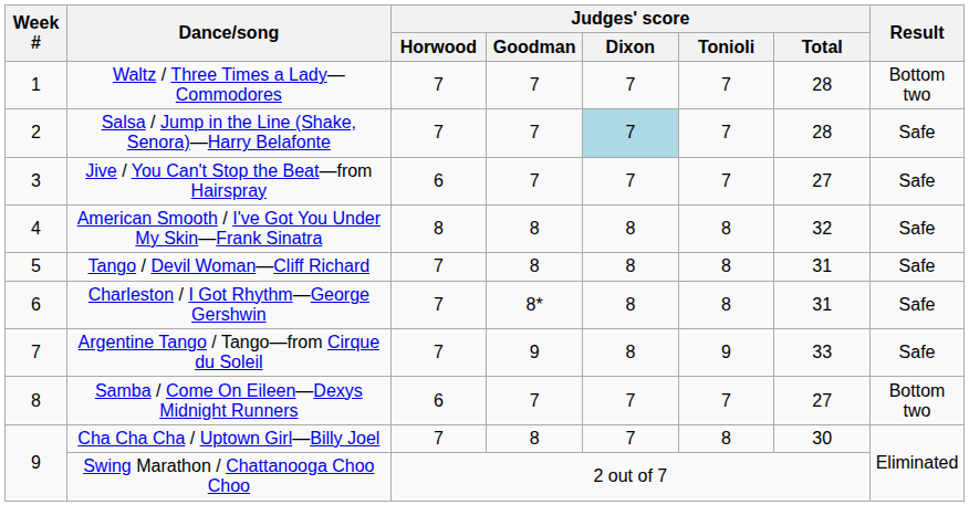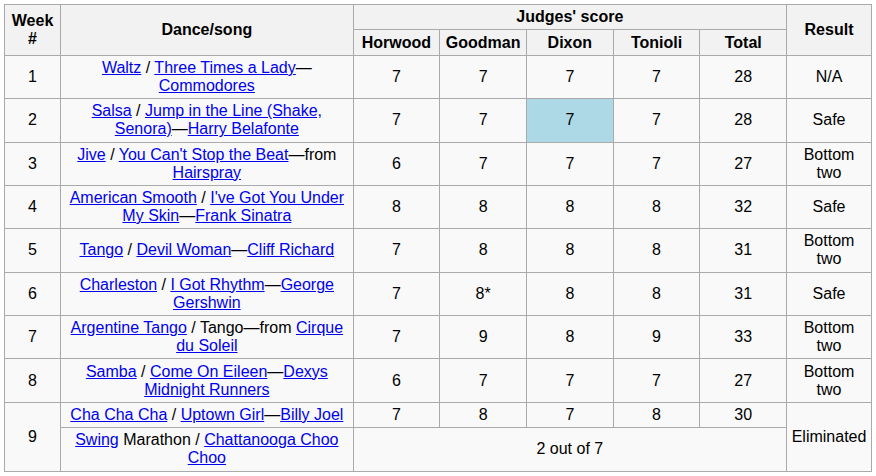 <table class="wikitable" style="text-align:center;">
 <tr>
 <th rowspan="2">Week #</th>
 <th rowspan="2">Dance/song</th>
 <th colspan="5">Judges' score</th>
 <th rowspan="2">Result</th>
 </tr>
 <tr>
 <th style="width:10%;">Horwood</th>
 <th style="width:10%;">Goodman</th>
 <th style="width:10%;">Dixon</th>
 <th style="width:10%;">Tonioli</th>
 <th style="width:10%;">Total</th>
 </tr>
 <tr>
 <td>1</td>
 <td><a href='#'>Waltz</a> / <a href='#'>Three Times a Lady</a>—<a href='#'>Commodores</a></td>
 <td>7</td>
 <td>7</td>
 <td>7</td>
 <td>7</td>
 <td>28</td>
-<td>Bottom two</td>
+<td>N/A</td>
 </tr>
 <tr>
 <td>2</td>
 <td><a href='#'>Salsa</a> / <a href='#'>Jump in the Line (Shake, Senora)</a>—<a href='#'>Harry Belafonte</a></td>
 <td>7</td>
 <td>7</td>
 <td style="background: lightblue;">7</td>
 <td>7</td>
 <td>28</td>
 <td>Safe</td>
 </tr>
 <tr>
 <td>3</td>
 <td><a href='#'>Jive</a> / <a href='#'>You Can't Stop the Beat</a>—from <a href='#'>Hairspray</a></td>
 <td>6</td>
 <td>7</td>
 <td>7</td>
 <td>7</td>
 <td>27</td>
-<td>Safe</td>
+<td>Bottom two</td>
 </tr>
 <tr>
 <td>4</td>
 <td><a href='#'>American Smooth</a> / <a href='#'>I've Got You Under My Skin</a>—<a href='#'>Frank Sinatra</a></td>
 <td>8</td>
 <td>8</td>
 <td>8</td>
 <td>8</td>
 <td>32</td>
 <td>Safe</td>
 </tr>
 <tr>
 <td>5</td>
 <td><a href='#'>Tango</a> / <a href='#'>Devil Woman</a>—<a href='#'>Cliff Richard</a></td>
 <td>7</td>
 <td>8</td>
 <td>8</td>
 <td>8</td>
 <td>31</td>
-<td>Safe</td>
+<td>Bottom two</td>
 </tr>
 <tr>
 <td>6</td>
 <td><a href='#'>Charleston</a> / <a href='#'>I Got Rhythm</a>—<a href='#'>George Gershwin</a></td>
 <td>7</td>
 <td>8*</td>
 <td>8</td>
 <td>8</td>
 <td>31</td>
 <td>Safe</td>
 </tr>
 <tr>
 <td>7</td>
 <td><a href='#'>Argentine Tango</a> / Tango—from <a href='#'>Cirque du Soleil</a></td>
 <td>7</td>
 <td>9</td>
 <td>8</td>
 <td>9</td>
 <td>33</td>
-<td>Safe</td>
+<td>Bottom two</td>
 </tr>
 <tr>
 <td>8</td>
 <td><a href='#'>Samba</a> / <a href='#'>Come On Eileen</a>—<a href='#'>Dexys Midnight Runners</a></td>
 <td>6</td>
 <td>7</td>
 <td>7</td>
 <td>7</td>
 <td>27</td>
 <td>Bottom two</td>
 </tr>
 <tr>
 <td rowspan=2>9</td>
 <td><a href='#'>Cha Cha Cha</a> / <a href='#'>Uptown Girl</a>—<a href='#'>Billy Joel</a></td>
 <td>7</td>
 <td>8</td>
 <td>7</td>
 <td>8</td>
 <td>30</td>
 <td rowspan=2>Eliminated</td>
 </tr>
 <tr>
 <td><a href='#'>Swing</a> Marathon / <a href='#'>Chattanooga Choo Choo</a></td>
 <td colspan="5">2 out of 7</td>
 </tr>
 </table>
